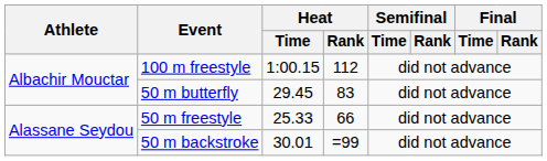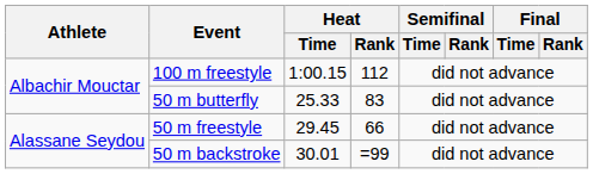 <table class="wikitable" style="text-align:center; font-size:90%">
 <tr>
 <th rowspan="2">Athlete</th>
 <th rowspan="2">Event</th>
 <th colspan="2">Heat</th>
 <th colspan="2">Semifinal</th>
 <th colspan="2">Final</th>
 </tr>
 <tr style="font-size:95%">
 <th>Time</th>
 <th>Rank</th>
 <th>Time</th>
 <th>Rank</th>
 <th>Time</th>
 <th>Rank</th>
 </tr>
 <tr>
 <td align=left rowspan=2><a href='#'>Albachir Mouctar</a></td>
 <td align=left><a href='#'>100 m freestyle</a></td>
 <td>1:00.15</td>
 <td>112</td>
 <td colspan=4>did not advance</td>
 </tr>
 <tr>
 <td align=left><a href='#'>50 m butterfly</a></td>
-<td>29.45</td>
+<td>25.33</td>
 <td>83</td>
 <td colspan=4>did not advance</td>
 </tr>
 <tr>
 <td align=left rowspan=2><a href='#'>Alassane Seydou</a></td>
 <td align=left><a href='#'>50 m freestyle</a></td>
-<td>25.33</td>
+<td>29.45</td>
 <td>66</td>
 <td colspan=4>did not advance</td>
 </tr>
 <tr>
 <td align=left><a href='#'>50 m backstroke</a></td>
 <td>30.01</td>
 <td>=99</td>
 <td colspan=4>did not advance</td>
 </tr>
 </table>
